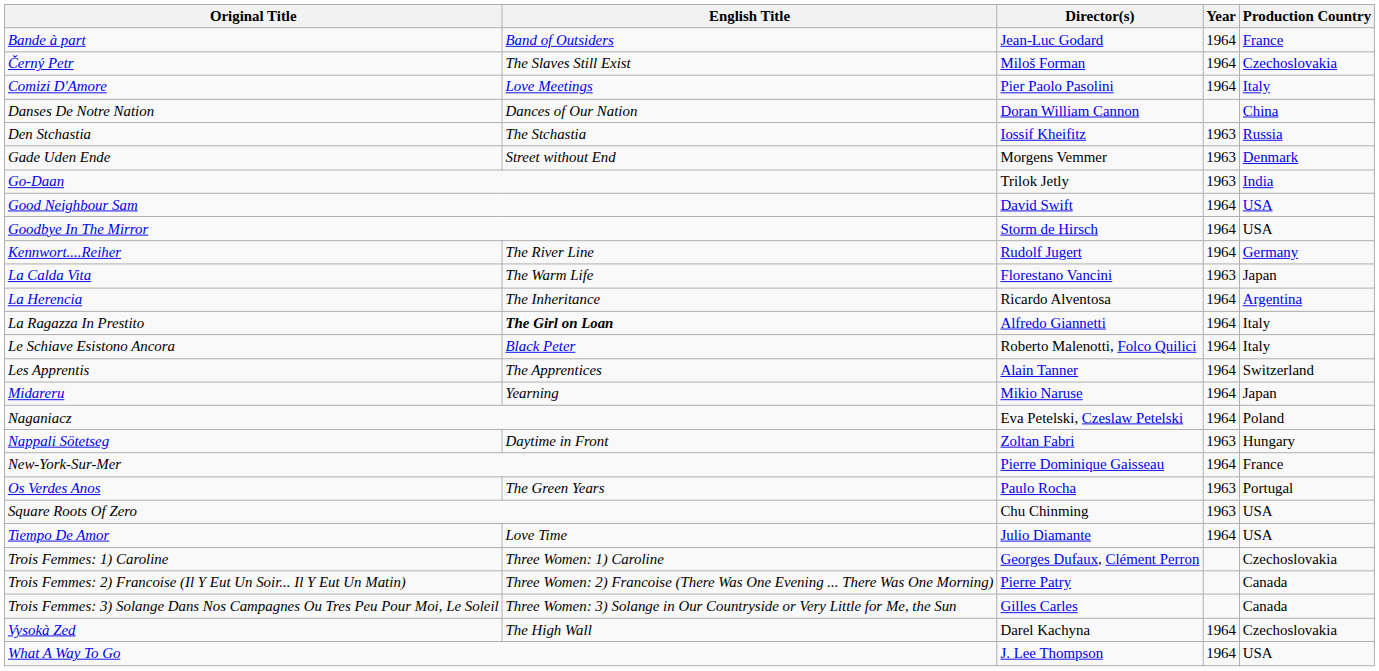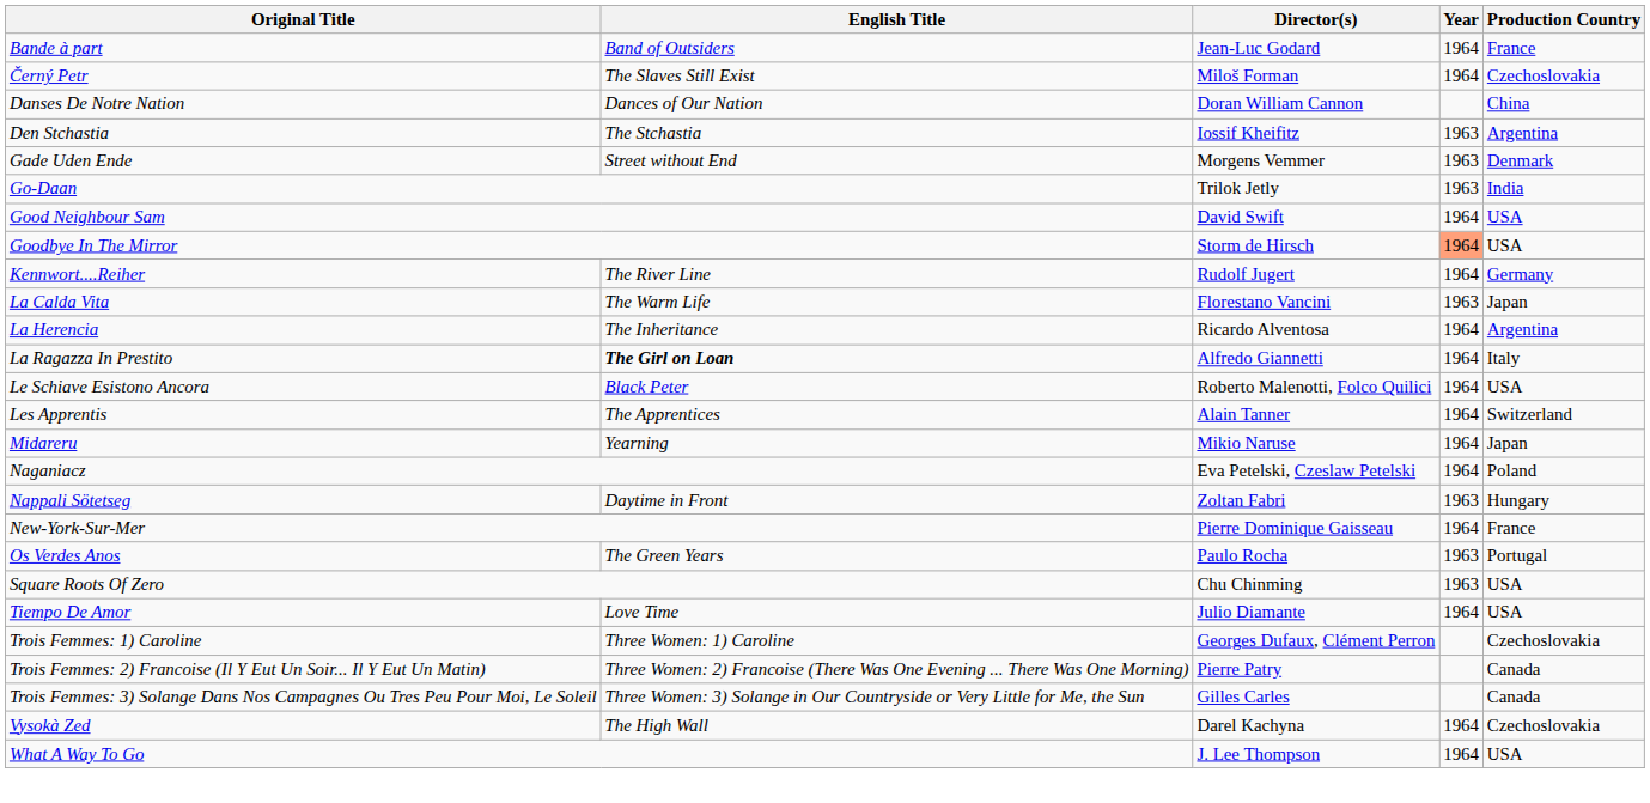 <table class="wikitable sortable">
 <tr>
 <th>Original Title</th>
 <th>English Title</th>
 <th>Director(s)</th>
 <th>Year</th>
 <th>Production Country</th>
 </tr>
 <tr>
 <td><em><a href='#'>Bande à part</a></em></td>
 <td><em><a href='#'>Band of Outsiders</a></em></td>
 <td><a href='#'>Jean-Luc Godard</a></td>
 <td>1964</td>
 <td><a href='#'>France</a></td>
 </tr>
 <tr>
 <td><em><a href='#'>Černý Petr</a></em></td>
 <td><em>The Slaves Still Exist</em></td>
 <td><a href='#'>Miloš Forman</a></td>
 <td>1964</td>
 <td><a href='#'>Czechoslovakia</a></td>
 </tr>
 <tr>
-<td><em><a href='#'>Comizi D'Amore</a></em></td>
-<td><em><a href='#'>Love Meetings</a></em></td>
-<td><a href='#'>Pier Paolo Pasolini</a></td>
-<td>1964</td>
-<td><a href='#'>Italy</a></td>
-</tr>
-<tr>
 <td><em>Danses De Notre Nation</em></td>
 <td><em>Dances of Our Nation</em></td>
 <td><a href='#'>Doran William Cannon</a></td>
 <td></td>
 <td><a href='#'>China</a></td>
 </tr>
 <tr>
 <td><em>Den Stchastia</em></td>
 <td><em>The Stchastia</em></td>
 <td><a href='#'>Iossif Kheifitz</a></td>
 <td>1963</td>
-<td><a href='#'>Russia</a></td>
+<td><a href='#'>Argentina</a></td>
 </tr>
 <tr>
 <td><em>Gade Uden Ende</em></td>
 <td><em>Street without End</em></td>
 <td>Morgens Vemmer</td>
 <td>1963</td>
 <td><a href='#'>Denmark</a></td>
 </tr>
 <tr>
 <td colspan="2"><em><a href='#'>Go-Daan</a></em></td>
 <td>Trilok Jetly</td>
 <td>1963</td>
 <td><a href='#'>India</a></td>
 </tr>
 <tr>
 <td colspan="2"><em><a href='#'>Good Neighbour Sam</a></em></td>
 <td><a href='#'>David Swift</a></td>
 <td>1964</td>
 <td><a href='#'>USA</a></td>
 </tr>
 <tr>
 <td colspan="2"><em><a href='#'>Goodbye In The Mirror</a></em></td>
 <td><a href='#'>Storm de Hirsch</a></td>
-<td>1964</td>
+<td style="background: lightsalmon;">1964</td>
 <td>USA</td>
 </tr>
 <tr>
 <td><em><a href='#'>Kennwort....Reiher</a></em></td>
 <td><em>The River Line</em></td>
 <td><a href='#'>Rudolf Jugert</a></td>
 <td>1964</td>
 <td><a href='#'>Germany</a></td>
 </tr>
 <tr>
 <td><em><a href='#'>La Calda Vita</a></em></td>
 <td><em>The Warm Life</em></td>
 <td><a href='#'>Florestano Vancini</a></td>
 <td>1963</td>
 <td>Japan</td>
 </tr>
 <tr>
 <td><em><a href='#'>La Herencia</a></em></td>
 <td><em>The Inheritance</em></td>
 <td>Ricardo Alventosa</td>
 <td>1964</td>
 <td><a href='#'>Argentina</a></td>
 </tr>
 <tr>
 <td><em>La Ragazza In Prestito</em></td>
 <td><strong><em>The Girl on Loan</em></strong></td>
 <td><a href='#'>Alfredo Giannetti</a></td>
 <td>1964</td>
 <td>Italy</td>
 </tr>
 <tr>
 <td><em>Le Schiave Esistono Ancora</em></td>
 <td><em><a href='#'>Black Peter</a></em></td>
 <td>Roberto Malenotti, <a href='#'>Folco Quilici</a></td>
 <td>1964</td>
-<td>Italy</td>
+<td>USA</td>
 </tr>
 <tr>
 <td><em>Les Apprentis</em></td>
 <td><em>The Apprentices</em></td>
 <td><a href='#'>Alain Tanner</a></td>
 <td>1964</td>
 <td>Switzerland</td>
 </tr>
 <tr>
 <td><em><a href='#'>Midareru</a></em></td>
 <td><em>Yearning</em></td>
 <td><a href='#'>Mikio Naruse</a></td>
 <td>1964</td>
 <td>Japan</td>
 </tr>
 <tr>
 <td colspan="2"><em>Naganiacz</em></td>
 <td>Eva Petelski, <a href='#'>Czeslaw Petelski</a></td>
 <td>1964</td>
 <td>Poland</td>
 </tr>
 <tr>
 <td><em><a href='#'>Nappali Sötetseg</a></em></td>
 <td><em>Daytime in Front</em></td>
 <td><a href='#'>Zoltan Fabri</a></td>
 <td>1963</td>
 <td>Hungary</td>
 </tr>
 <tr>
 <td colspan="2"><em>New-York-Sur-Mer</em></td>
 <td><a href='#'>Pierre Dominique Gaisseau</a></td>
 <td>1964</td>
 <td>France</td>
 </tr>
 <tr>
 <td><em><a href='#'>Os Verdes Anos</a></em></td>
 <td><em>The Green Years</em></td>
 <td><a href='#'>Paulo Rocha</a></td>
 <td>1963</td>
 <td>Portugal</td>
 </tr>
 <tr>
 <td colspan="2"><em>Square Roots Of Zero</em></td>
 <td>Chu Chinming</td>
 <td>1963</td>
 <td>USA</td>
 </tr>
 <tr>
 <td><em><a href='#'>Tiempo De Amor</a></em></td>
 <td><em>Love Time</em></td>
 <td><a href='#'>Julio Diamante</a></td>
 <td>1964</td>
 <td>USA</td>
 </tr>
 <tr>
 <td><em>Trois Femmes: 1) Caroline</em></td>
 <td><em>Three Women: 1) Caroline</em></td>
 <td><a href='#'>Georges Dufaux</a>, <a href='#'>Clément Perron</a></td>
 <td></td>
 <td>Czechoslovakia</td>
 </tr>
 <tr>
 <td><em>Trois Femmes: 2) Francoise (Il Y Eut Un Soir... Il Y Eut Un Matin)</em></td>
 <td><em>Three Women: 2) Francoise (There Was One Evening ... There Was One Morning)</em></td>
 <td><a href='#'>Pierre Patry</a></td>
 <td></td>
 <td>Canada</td>
 </tr>
 <tr>
 <td><em>Trois Femmes: 3) Solange Dans Nos Campagnes Ou Tres Peu Pour Moi, Le Soleil</em></td>
 <td><em>Three Women: 3) Solange in Our Countryside or Very Little for Me, the Sun</em></td>
 <td><a href='#'>Gilles Carles</a></td>
 <td></td>
 <td>Canada</td>
 </tr>
 <tr>
 <td><em><a href='#'>Vysokà Zed</a></em></td>
 <td><em>The High Wall</em></td>
 <td>Darel Kachyna</td>
 <td>1964</td>
 <td>Czechoslovakia</td>
 </tr>
 <tr>
 <td colspan="2"><em><a href='#'>What A Way To Go</a></em></td>
 <td><a href='#'>J. Lee Thompson</a></td>
 <td>1964</td>
 <td>USA</td>
 </tr>
 </table>
